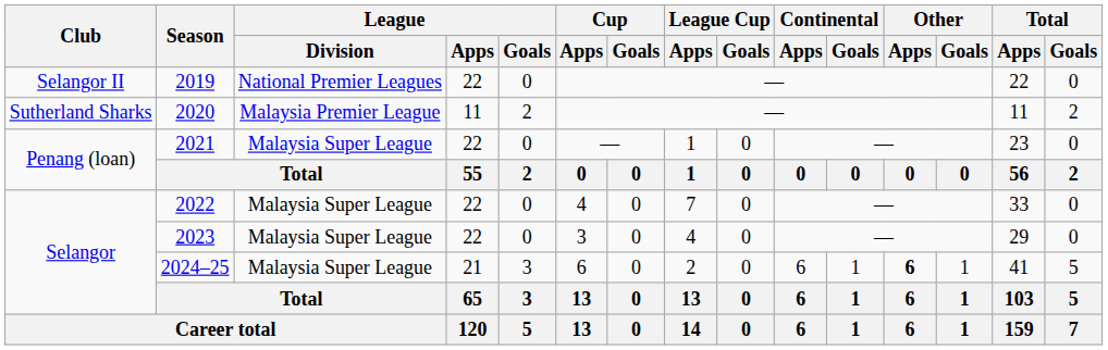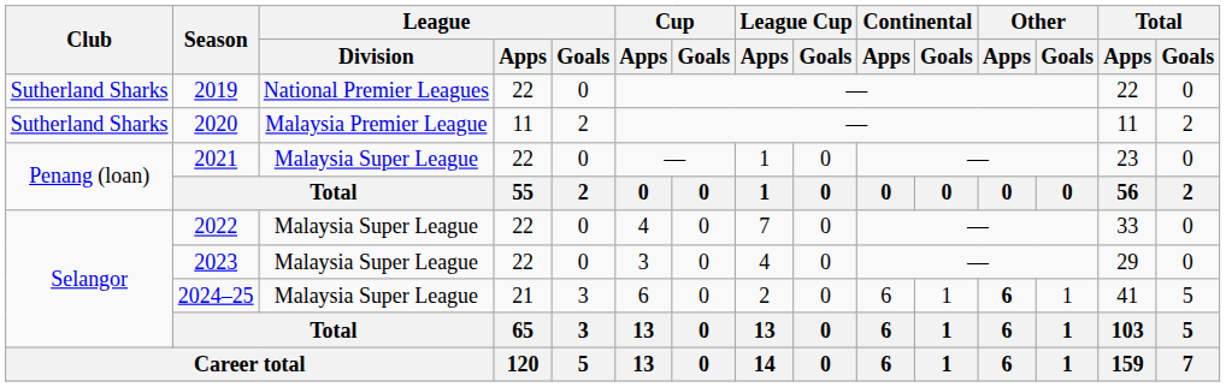 <table class="wikitable" style="text-align: center;">
 <tr>
 <th rowspan="2">Club</th>
 <th rowspan="2">Season</th>
 <th colspan="3">League</th>
 <th colspan="2">Cup</th>
 <th colspan="2">League Cup</th>
 <th colspan="2">Continental</th>
 <th colspan="2">Other</th>
 <th colspan="2">Total</th>
 </tr>
 <tr>
 <th>Division</th>
 <th>Apps</th>
 <th>Goals</th>
 <th>Apps</th>
 <th>Goals</th>
 <th>Apps</th>
 <th>Goals</th>
 <th>Apps</th>
 <th>Goals</th>
 <th>Apps</th>
 <th>Goals</th>
 <th>Apps</th>
 <th>Goals</th>
 </tr>
 <tr>
-<td><a href='#'>Selangor II</a></td>
+<td><a href='#'>Sutherland Sharks</a></td>
 <td><a href='#'>2019</a></td>
 <td valign="center"><a href='#'>National Premier Leagues</a></td>
 <td>22</td>
 <td>0</td>
 <td colspan=8>—</td>
 <td>22</td>
 <td>0</td>
 </tr>
 <tr>
 <td><a href='#'>Sutherland Sharks</a></td>
 <td><a href='#'>2020</a></td>
 <td valign="center"><a href='#'>Malaysia Premier League</a></td>
 <td>11</td>
 <td>2</td>
 <td colspan=8>—</td>
 <td>11</td>
 <td>2</td>
 </tr>
 <tr>
 <td rowspan="2"><a href='#'>Penang</a> (loan)</td>
 <td><a href='#'>2021</a></td>
 <td valign="center"><a href='#'>Malaysia Super League</a></td>
 <td>22</td>
 <td>0</td>
 <td colspan=2>—</td>
 <td>1</td>
 <td>0</td>
 <td colspan=4>—</td>
 <td>23</td>
 <td>0</td>
 </tr>
 <tr>
 <th colspan="2">Total</th>
 <th>55</th>
 <th>2</th>
 <th>0</th>
 <th>0</th>
 <th>1</th>
 <th>0</th>
 <th>0</th>
 <th>0</th>
 <th>0</th>
 <th>0</th>
 <th>56</th>
 <th>2</th>
 </tr>
 <tr>
 <td rowspan="4" valign="center"><a href='#'>Selangor</a></td>
 <td><a href='#'>2022</a></td>
 <td valign="center">Malaysia Super League</td>
 <td>22</td>
 <td>0</td>
 <td>4</td>
 <td>0</td>
 <td>7</td>
 <td>0</td>
 <td colspan=4>—</td>
 <td>33</td>
 <td>0</td>
 </tr>
 <tr>
 <td><a href='#'>2023</a></td>
 <td valign="center">Malaysia Super League</td>
 <td>22</td>
 <td>0</td>
 <td>3</td>
 <td>0</td>
 <td>4</td>
 <td>0</td>
 <td colspan=4>—</td>
 <td>29</td>
 <td>0</td>
 </tr>
 <tr>
 <td><a href='#'>2024–25</a></td>
 <td valign="center">Malaysia Super League</td>
 <td>21</td>
 <td>3</td>
 <td>6</td>
 <td>0</td>
 <td>2</td>
 <td>0</td>
 <td>6</td>
 <td>1</td>
 <td><strong>6</strong></td>
 <td>1</td>
 <td>41</td>
 <td>5</td>
 </tr>
 <tr>
 <th colspan="2">Total</th>
 <th>65</th>
 <th>3</th>
 <th>13</th>
 <th>0</th>
 <th>13</th>
 <th>0</th>
 <th>6</th>
 <th>1</th>
 <th>6</th>
 <th>1</th>
 <th>103</th>
 <th>5</th>
 </tr>
 <tr>
 <th colspan="3">Career total</th>
 <th>120</th>
 <th>5</th>
 <th>13</th>
 <th>0</th>
 <th>14</th>
 <th>0</th>
 <th>6</th>
 <th>1</th>
 <th>6</th>
 <th>1</th>
 <th>159</th>
 <th>7</th>
 </tr>
 </table>
